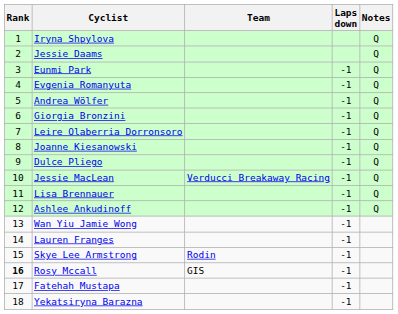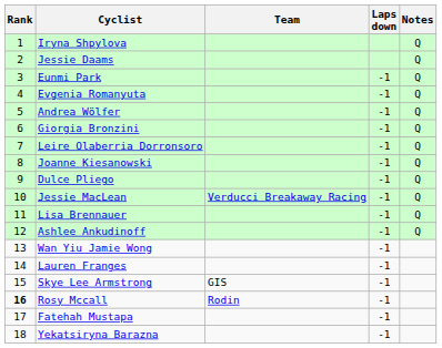 <table class="wikitable sortable" style="text-align:center;">
 <tr>
 <th>Rank</th>
 <th class="unsortable">Cyclist</th>
 <th>Team</th>
 <th>Laps<br>down</th>
 <th class="unsortable">Notes</th>
 </tr>
 <tr bgcolor=ccffcc>
 <td>1</td>
 <td align="left"><a href='#'>Iryna Shpylova</a></td>
 <td align="left"></td>
 <td></td>
 <td>Q</td>
 </tr>
 <tr bgcolor=ccffcc>
 <td>2</td>
 <td align="left"><a href='#'>Jessie Daams</a></td>
 <td align="left"></td>
 <td></td>
 <td>Q</td>
 </tr>
 <tr bgcolor=ccffcc>
 <td>3</td>
 <td align="left"><a href='#'>Eunmi Park</a></td>
 <td align="left"></td>
 <td>-1</td>
 <td>Q</td>
 </tr>
 <tr bgcolor=ccffcc>
 <td>4</td>
 <td align="left"><a href='#'>Evgenia Romanyuta</a></td>
 <td align="left"></td>
 <td>-1</td>
 <td>Q</td>
 </tr>
 <tr bgcolor=ccffcc>
 <td>5</td>
 <td align="left"><a href='#'>Andrea Wölfer</a></td>
 <td align="left"></td>
 <td>-1</td>
 <td>Q</td>
 </tr>
 <tr bgcolor=ccffcc>
 <td>6</td>
 <td align="left"><a href='#'>Giorgia Bronzini</a></td>
 <td align="left"></td>
 <td>-1</td>
 <td>Q</td>
 </tr>
 <tr bgcolor=ccffcc>
 <td>7</td>
 <td align="left"><a href='#'>Leire Olaberria Dorronsoro</a></td>
 <td align="left"></td>
 <td>-1</td>
 <td>Q</td>
 </tr>
 <tr bgcolor=ccffcc>
 <td>8</td>
 <td align="left"><a href='#'>Joanne Kiesanowski</a></td>
 <td align="left"></td>
 <td>-1</td>
 <td>Q</td>
 </tr>
 <tr bgcolor=ccffcc>
 <td>9</td>
 <td align="left"><a href='#'>Dulce Pliego</a></td>
 <td align="left"></td>
 <td>-1</td>
 <td>Q</td>
 </tr>
 <tr bgcolor=ccffcc>
 <td>10</td>
 <td align="left"><a href='#'>Jessie MacLean</a></td>
 <td align="left"><a href='#'>Verducci Breakaway Racing</a></td>
 <td>-1</td>
 <td>Q</td>
 </tr>
 <tr bgcolor=ccffcc>
 <td>11</td>
 <td align="left"><a href='#'>Lisa Brennauer</a></td>
 <td align="left"></td>
 <td>-1</td>
 <td>Q</td>
 </tr>
 <tr bgcolor=ccffcc>
 <td>12</td>
 <td align="left"><a href='#'>Ashlee Ankudinoff</a></td>
 <td align="left"></td>
 <td>-1</td>
 <td>Q</td>
 </tr>
 <tr>
 <td>13</td>
 <td align="left"><a href='#'>Wan Yiu Jamie Wong</a></td>
 <td align="left"></td>
 <td>-1</td>
 <td></td>
 </tr>
 <tr>
 <td>14</td>
 <td align="left"><a href='#'>Lauren Franges</a></td>
 <td align="left"></td>
 <td>-1</td>
 <td></td>
 </tr>
 <tr>
 <td>15</td>
 <td align="left"><a href='#'>Skye Lee Armstrong</a></td>
-<td align="left"><a href='#'>Rodin</a></td>
+<td align="left">GIS</td>
 <td>-1</td>
 <td></td>
 </tr>
 <tr>
 <td><strong>16</strong></td>
 <td align="left"><a href='#'>Rosy Mccall</a></td>
-<td align="left">GIS</td>
+<td align="left"><a href='#'>Rodin</a></td>
 <td>-1</td>
 <td></td>
 </tr>
 <tr>
 <td>17</td>
 <td align="left"><a href='#'>Fatehah Mustapa</a></td>
 <td align="left"></td>
 <td>-1</td>
 <td></td>
 </tr>
 <tr>
 <td>18</td>
 <td align="left"><a href='#'>Yekatsiryna Barazna</a></td>
 <td align="left"></td>
 <td>-1</td>
 <td></td>
 </tr>
 </table>
